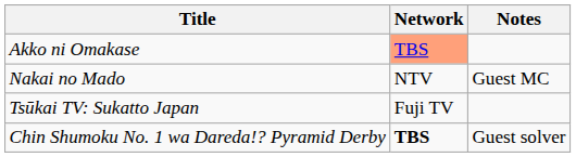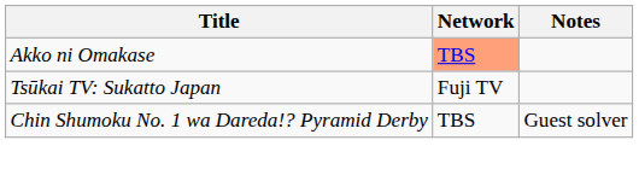 <table class="wikitable">
 <tr>
 <th>Title</th>
 <th>Network</th>
 <th>Notes</th>
 </tr>
 <tr>
 <td><em>Akko ni Omakase</em></td>
 <td style="background: lightsalmon;"><a href='#'>TBS</a></td>
 <td></td>
 </tr>
 <tr>
-<td><em>Nakai no Mado</em></td>
-<td>NTV</td>
-<td>Guest MC</td>
-</tr>
-<tr>
 <td><em>Tsūkai TV: Sukatto Japan</em></td>
 <td>Fuji TV</td>
 <td></td>
 </tr>
 <tr>
 <td><em>Chin Shumoku No. 1 wa Dareda!? Pyramid Derby</em></td>
-<td><strong>TBS</strong></td>
+<td>TBS</td>
 <td>Guest solver</td>
 </tr>
 </table>
